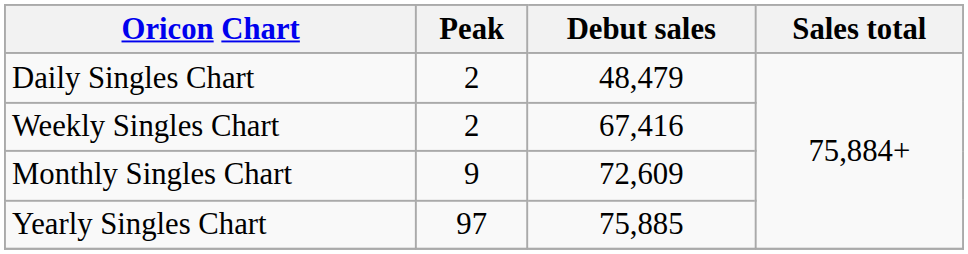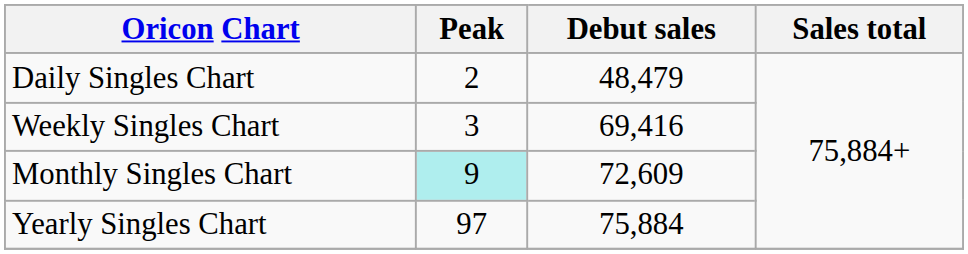 <table class="wikitable" style="width:500px;">
 <tr>
 <th style="text-align:center;"><a href='#'>Oricon</a> <a href='#'>Chart</a></th>
 <th style="text-align:center;">Peak</th>
 <th style="text-align:center;">Debut sales</th>
 <th style="text-align:center;">Sales total</th>
 </tr>
 <tr>
 <td align="left">Daily Singles Chart</td>
 <td style="text-align:center;">2</td>
 <td style="text-align:center;" rowspan="1">48,479</td>
 <td style="text-align:center;" rowspan="4">75,884+</td>
 </tr>
 <tr>
 <td align="left">Weekly Singles Chart</td>
-<td style="text-align:center;">2</td>
-<td style="text-align:center;" rowspan="1">67,416</td>
+<td style="text-align:center;">3</td>
+<td style="text-align:center;" rowspan="1">69,416</td>
 </tr>
 <tr>
 <td align="left">Monthly Singles Chart</td>
-<td style="text-align:center;">9</td>
+<td style="background: paleturquoise; text-align:center;">9</td>
 <td style="text-align:center;" rowspan="1">72,609</td>
 </tr>
 <tr>
 <td align="left">Yearly Singles Chart</td>
 <td style="text-align:center;">97</td>
-<td style="text-align:center;" rowspan="1">75,885</td>
+<td style="text-align:center;" rowspan="1">75,884</td>
 </tr>
 <tr>
 </tr>
 </table>
